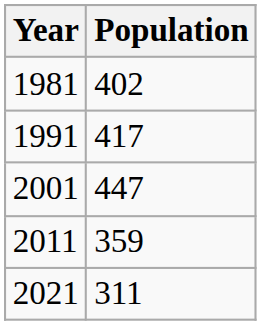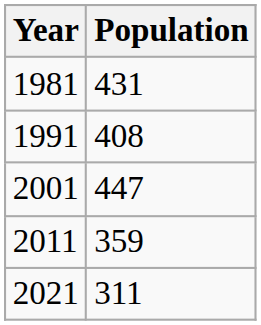 <table class=wikitable>
 <tr>
 <th>Year</th>
 <th>Population</th>
 </tr>
 <tr>
 <td>1981</td>
-<td>402</td>
+<td>431</td>
 </tr>
 <tr>
 <td>1991</td>
-<td>417</td>
+<td>408</td>
 </tr>
 <tr>
 <td>2001</td>
 <td>447</td>
 </tr>
 <tr>
 <td>2011</td>
 <td>359</td>
 </tr>
 <tr>
 <td>2021</td>
 <td>311</td>
 </tr>
 </table>
